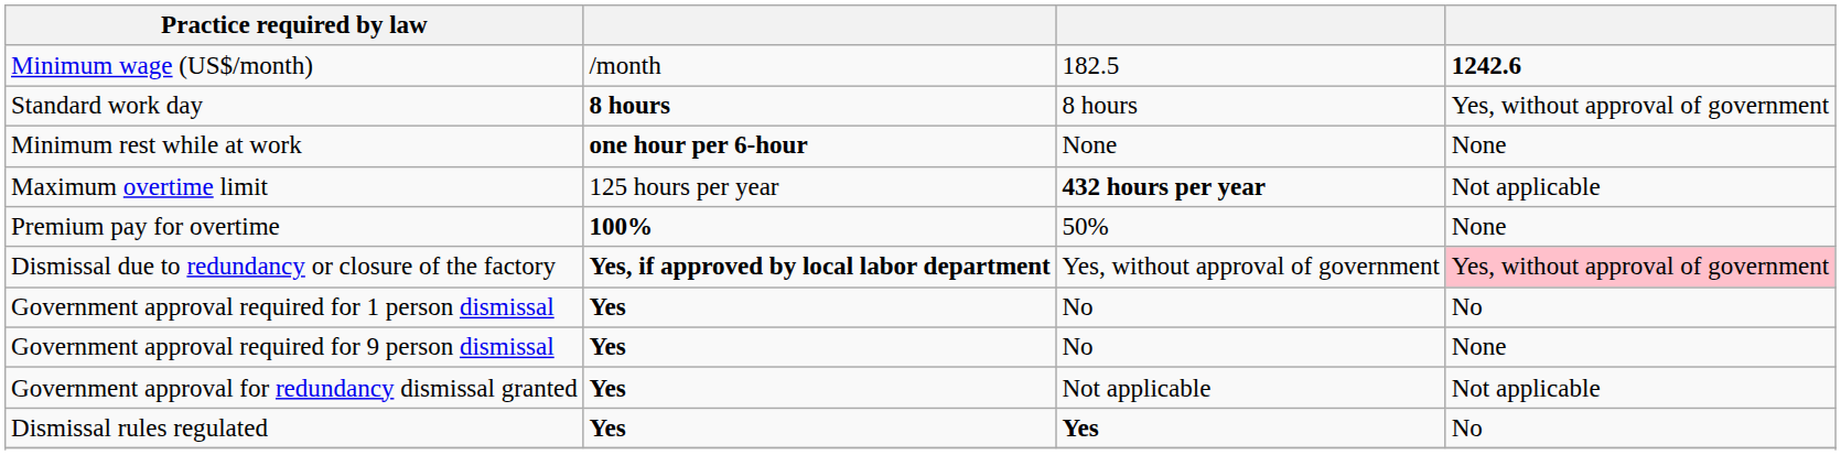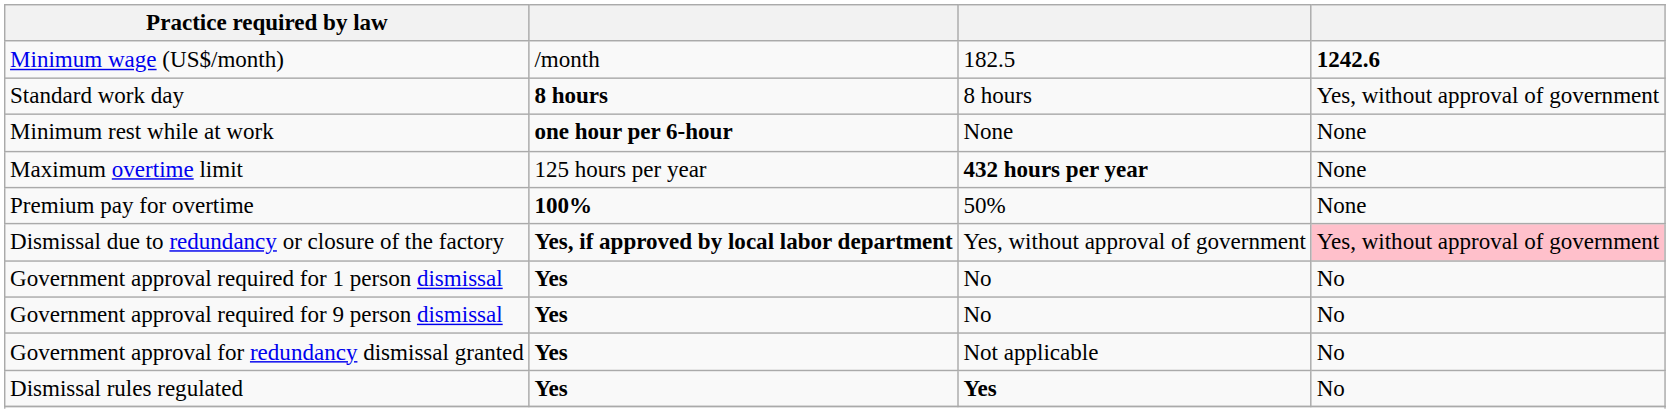 <table class="wikitable sortable">
 <tr>
 <th>Practice required by law</th>
 <th></th>
 <th></th>
 <th></th>
 </tr>
 <tr>
 <td><a href='#'>Minimum wage</a> (US$/month)</td>
 <td> /month</td>
 <td>182.5</td>
 <td><strong>1242.6</strong></td>
 </tr>
 <tr>
 <td>Standard work day</td>
 <td><strong>8 hours</strong></td>
 <td>8 hours</td>
 <td>Yes, without approval of government</td>
 </tr>
 <tr>
 <td>Minimum rest while at work</td>
 <td><strong>one hour per 6-hour</strong></td>
 <td>None</td>
 <td>None</td>
 </tr>
 <tr>
 <td>Maximum <a href='#'>overtime</a> limit</td>
 <td>125 hours per year </td>
 <td><strong>432 hours per year</strong></td>
-<td>Not applicable</td>
+<td>None</td>
 </tr>
 <tr>
 <td>Premium pay for overtime</td>
 <td><strong>100%</strong></td>
 <td>50%</td>
 <td>None</td>
 </tr>
 <tr>
 <td>Dismissal due to <a href='#'>redundancy</a> or closure of the factory</td>
 <td><strong>Yes, if approved by local labor department</strong></td>
 <td>Yes, without approval of government</td>
 <td style="background: pink;">Yes, without approval of government</td>
 </tr>
 <tr>
 <td>Government approval required for 1 person <a href='#'>dismissal</a></td>
 <td><strong>Yes</strong></td>
 <td>No</td>
 <td>No</td>
 </tr>
 <tr>
 <td>Government approval required for 9 person <a href='#'>dismissal</a></td>
 <td><strong>Yes</strong></td>
 <td>No</td>
-<td>None</td>
+<td>No</td>
 </tr>
 <tr>
 <td>Government approval for <a href='#'>redundancy</a> dismissal granted</td>
 <td><strong>Yes</strong></td>
 <td>Not applicable</td>
-<td>Not applicable</td>
+<td>No</td>
 </tr>
 <tr>
 <td>Dismissal rules regulated</td>
 <td><strong>Yes</strong></td>
 <td><strong>Yes</strong></td>
 <td>No</td>
 </tr>
 <tr>
 </tr>
 <tr>
 </tr>
 </table>
